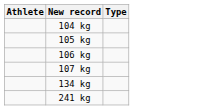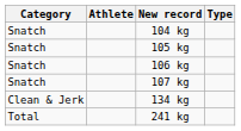 <table class="wikitable sortable" style="text-align:center">
 <tr>
+<th>Category</th>
 <th>Athlete</th>
 <th>New record</th>
 <th>Type</th>
 </tr>
 <tr>
+<td align=left>Snatch</td>
 <td align="left"></td>
 <td>104 kg</td>
 <td></td>
 </tr>
 <tr>
+<td align=left>Snatch</td>
 <td align="left"></td>
 <td>105 kg</td>
 <td></td>
 </tr>
 <tr>
+<td align=left>Snatch</td>
 <td align="left"></td>
 <td>106 kg</td>
 <td></td>
 </tr>
 <tr>
+<td align=left>Snatch</td>
 <td align="left"></td>
 <td>107 kg</td>
 <td></td>
 </tr>
 <tr>
+<td align=left>Clean & Jerk</td>
 <td align="left"></td>
 <td>134 kg</td>
 <td></td>
 </tr>
 <tr>
+<td align=left>Total</td>
 <td align="left"></td>
 <td>241 kg</td>
 <td></td>
 </tr>
 </table>
